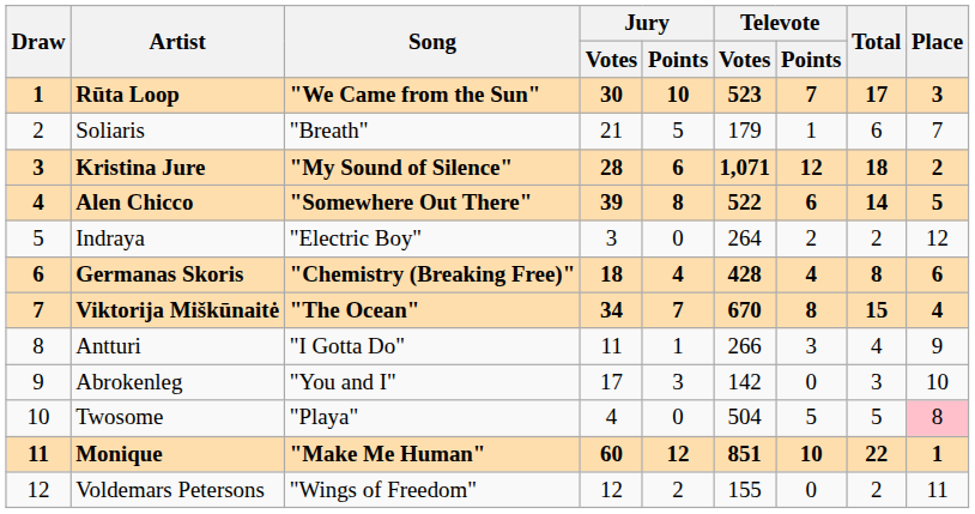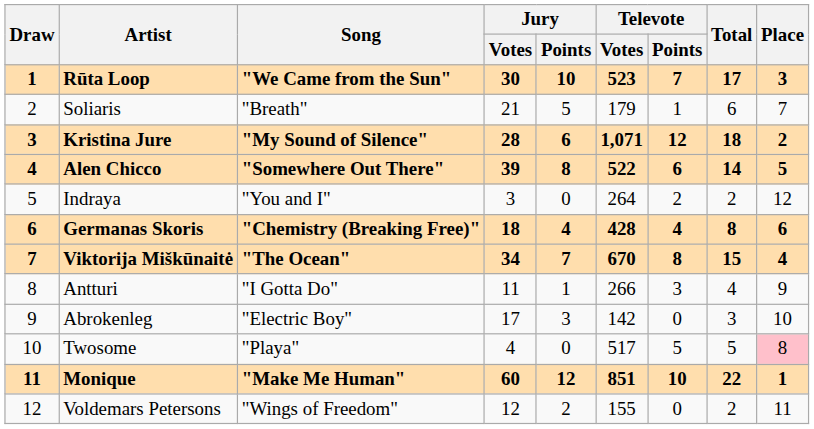 <table class="sortable wikitable" style="margin: 1em auto 1em auto; text-align:center">
 <tr>
 <th rowspan="2">Draw</th>
 <th rowspan="2">Artist</th>
 <th rowspan="2">Song</th>
 <th colspan="2">Jury</th>
 <th colspan="2">Televote</th>
 <th rowspan="2">Total</th>
 <th rowspan="2">Place</th>
 </tr>
 <tr>
 <th>Votes</th>
 <th>Points</th>
 <th>Votes</th>
 <th>Points</th>
 </tr>
 <tr style="font-weight:bold; background:#FFDEAD;">
 <td>1</td>
 <td align="left">Rūta Loop</td>
 <td align="left">"We Came from the Sun"</td>
 <td>30</td>
 <td>10</td>
 <td>523</td>
 <td>7</td>
 <td>17</td>
 <td>3</td>
 </tr>
 <tr>
 <td>2</td>
 <td align="left">Soliaris</td>
 <td align="left">"Breath"</td>
 <td>21</td>
 <td>5</td>
 <td>179</td>
 <td>1</td>
 <td>6</td>
 <td>7</td>
 </tr>
 <tr style="font-weight:bold; background:#FFDEAD;">
 <td>3</td>
 <td align="left">Kristina Jure</td>
 <td align="left">"My Sound of Silence"</td>
 <td>28</td>
 <td>6</td>
 <td>1,071</td>
 <td>12</td>
 <td>18</td>
 <td>2</td>
 </tr>
 <tr style="font-weight:bold; background:#FFDEAD;">
 <td>4</td>
 <td align="left">Alen Chicco</td>
 <td align="left">"Somewhere Out There"</td>
 <td>39</td>
 <td>8</td>
 <td>522</td>
 <td>6</td>
 <td>14</td>
 <td>5</td>
 </tr>
 <tr>
 <td>5</td>
 <td align="left">Indraya</td>
-<td align="left">"Electric Boy"</td>
+<td align="left">"You and I"</td>
 <td>3</td>
 <td>0</td>
 <td>264</td>
 <td>2</td>
 <td>2</td>
 <td>12</td>
 </tr>
 <tr style="font-weight:bold; background:#FFDEAD;">
 <td>6</td>
 <td align="left">Germanas Skoris</td>
 <td align="left">"Chemistry (Breaking Free)"</td>
 <td>18</td>
 <td>4</td>
 <td>428</td>
 <td>4</td>
 <td>8</td>
 <td>6</td>
 </tr>
 <tr style="font-weight:bold; background:#FFDEAD;">
 <td>7</td>
 <td align="left">Viktorija Miškūnaitė</td>
 <td align="left">"The Ocean"</td>
 <td>34</td>
 <td>7</td>
 <td>670</td>
 <td>8</td>
 <td>15</td>
 <td>4</td>
 </tr>
 <tr>
 <td>8</td>
 <td align="left">Antturi</td>
 <td align="left">"I Gotta Do"</td>
 <td>11</td>
 <td>1</td>
 <td>266</td>
 <td>3</td>
 <td>4</td>
 <td>9</td>
 </tr>
 <tr>
 <td>9</td>
 <td align="left">Abrokenleg</td>
-<td align="left">"You and I"</td>
+<td align="left">"Electric Boy"</td>
 <td>17</td>
 <td>3</td>
 <td>142</td>
 <td>0</td>
 <td>3</td>
 <td>10</td>
 </tr>
 <tr>
 <td>10</td>
 <td align="left">Twosome</td>
 <td align="left">"Playa"</td>
 <td>4</td>
 <td>0</td>
-<td>504</td>
+<td>517</td>
 <td>5</td>
 <td>5</td>
 <td style="background: pink;">8</td>
 </tr>
 <tr style="font-weight:bold; background:#FFDEAD;">
 <td>11</td>
 <td align="left">Monique</td>
 <td align="left">"Make Me Human"</td>
 <td>60</td>
 <td>12</td>
 <td>851</td>
 <td>10</td>
 <td>22</td>
 <td>1</td>
 </tr>
 <tr>
 <td>12</td>
 <td align="left">Voldemars Petersons</td>
 <td align="left">"Wings of Freedom"</td>
 <td>12</td>
 <td>2</td>
 <td>155</td>
 <td>0</td>
 <td>2</td>
 <td>11</td>
 </tr>
 </table>
